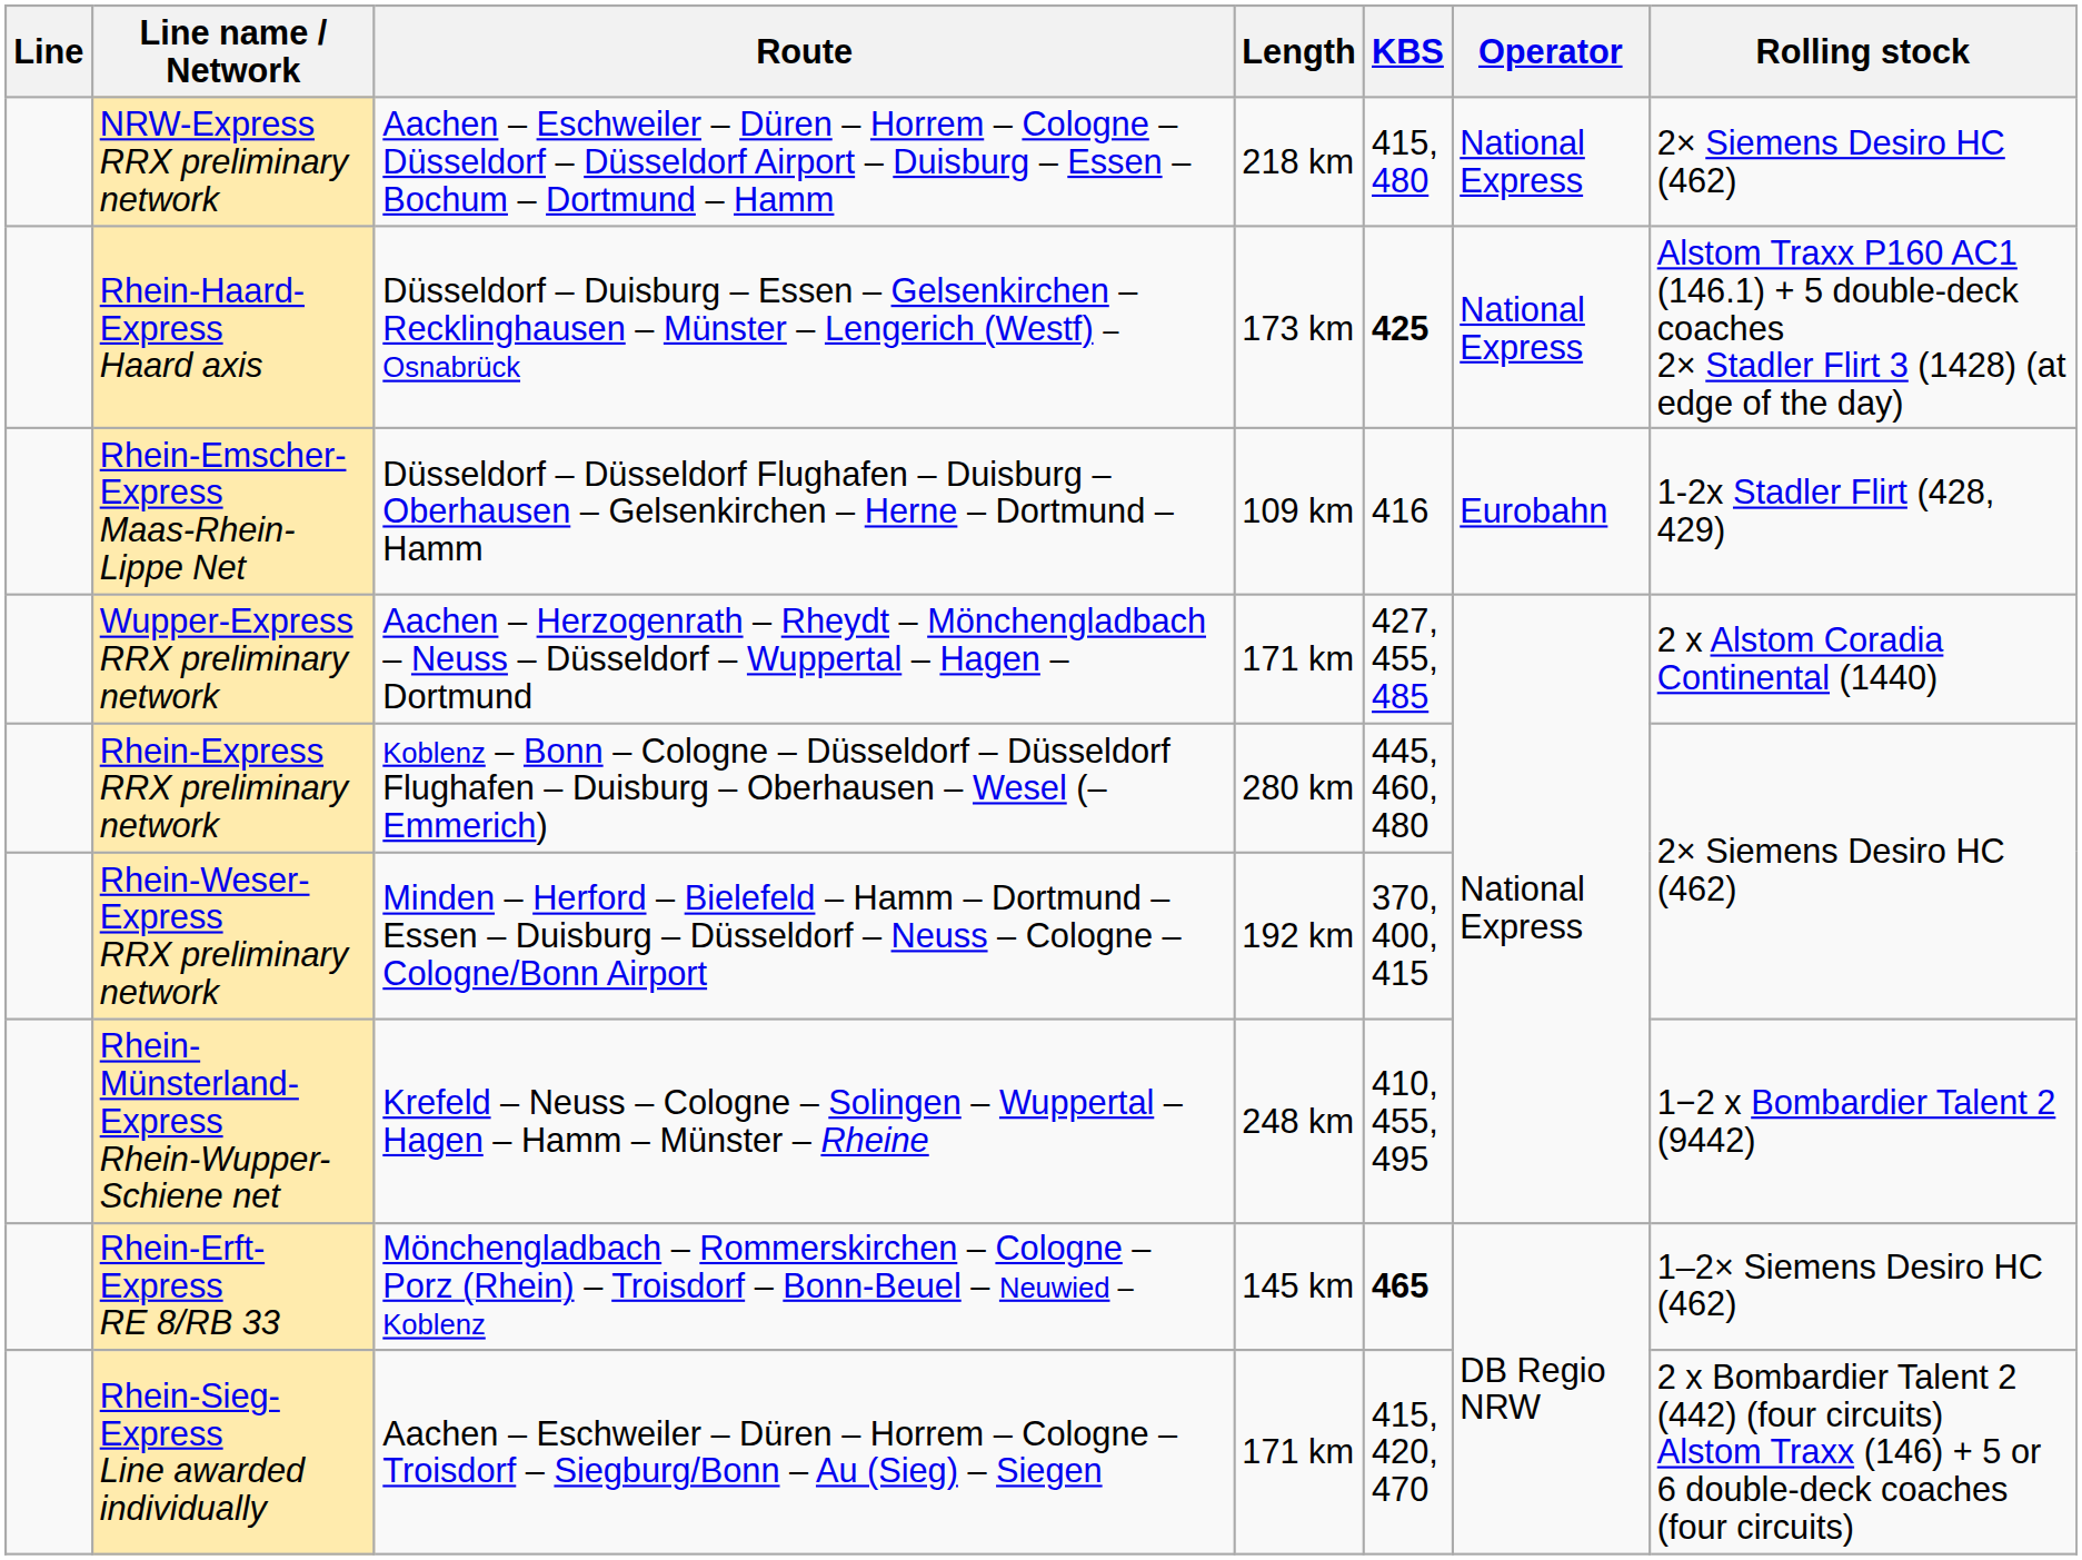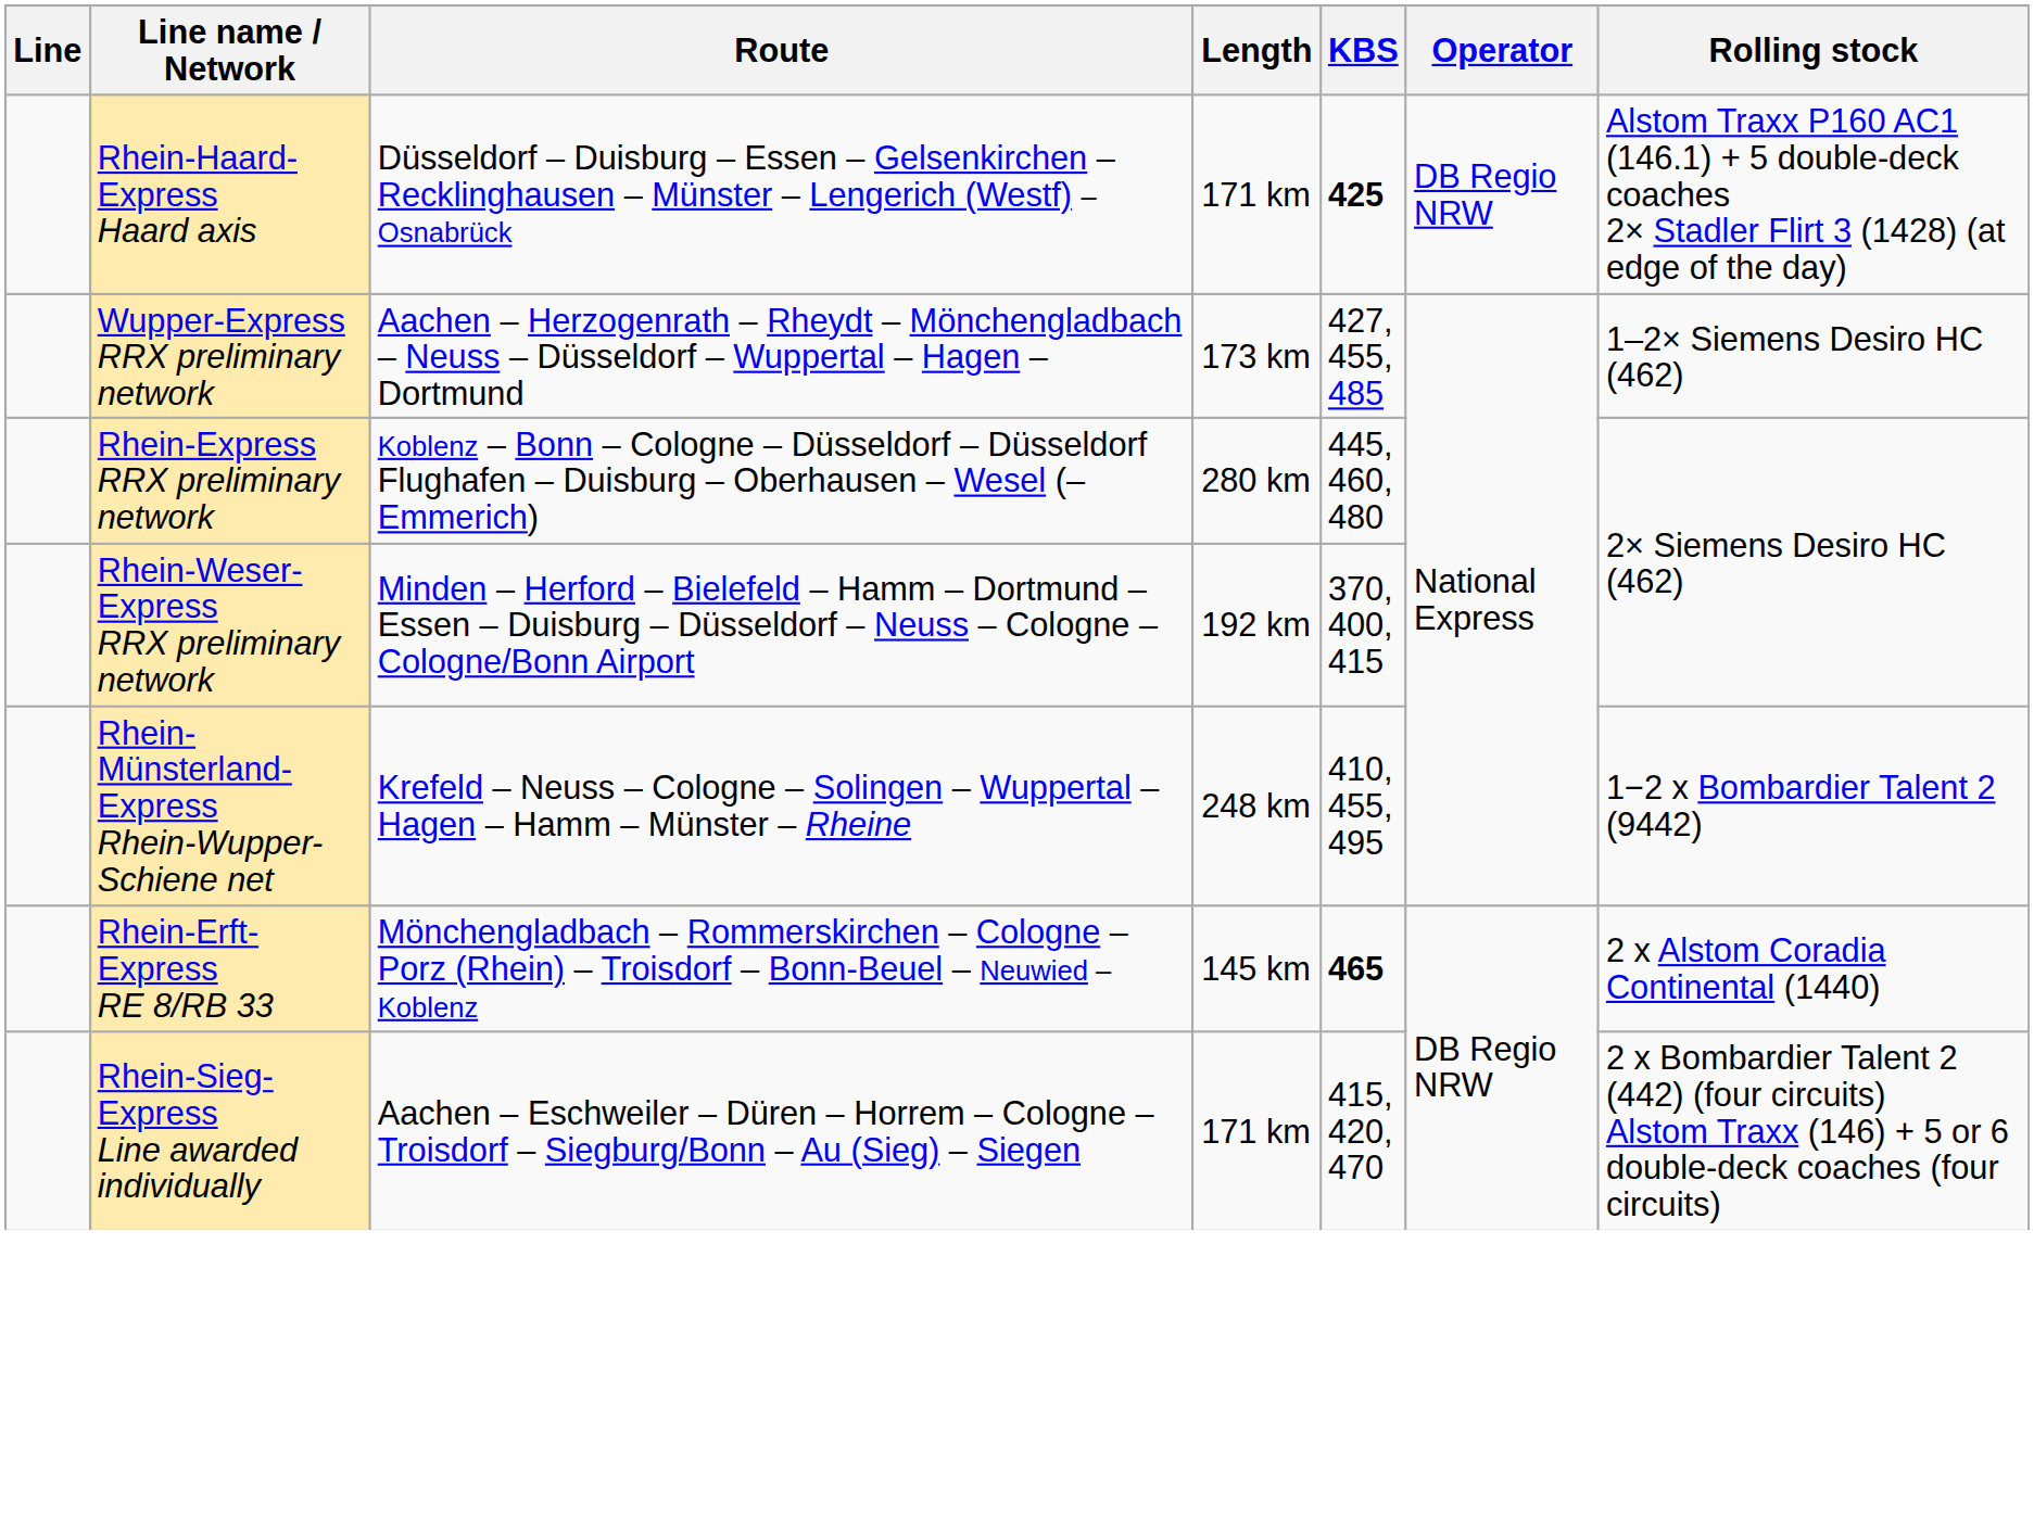 <table class="wikitable" style="font-size:91%; width:100%;">
 <tr class=>
 <th>Line</th>
 <th>Line name /<br>Network</th>
 <th>Route</th>
 <th>Length</th>
 <th width="20"><a href='#'>KBS</a></th>
 <th><a href='#'>Operator</a></th>
 <th>Rolling stock</th>
 </tr>
 <tr>
 <td style="font-size:111%;"></td>
-<td style="background-color:#FFEBAD"><a href='#'>NRW-Express</a><br> <em>RRX preliminary network</em></td>
-<td><a href='#'>Aachen</a> – <a href='#'>Eschweiler</a> – <a href='#'>Düren</a> – <a href='#'>Horrem</a> – <a href='#'>Cologne</a> – <a href='#'>Düsseldorf</a> – <a href='#'>Düsseldorf Airport</a> – <a href='#'>Duisburg</a> – <a href='#'>Essen</a> – <a href='#'>Bochum</a> – <a href='#'>Dortmund</a> – <a href='#'>Hamm</a></td>
-<td>218 km</td>
-<td>415, <a href='#'>480</a></td>
-<td><a href='#'>National Express</a></td>
-<td>2× <a href='#'>Siemens Desiro HC</a> (462)</td>
-</tr>
-<tr>
-<td style="font-size:111%;"></td>
 <td style="background-color:#FFEBAD"><a href='#'>Rhein-Haard-Express</a><br> <em>Haard axis</em></td>
 <td>Düsseldorf – Duisburg – Essen – <a href='#'>Gelsenkirchen</a> – <a href='#'>Recklinghausen</a> – <a href='#'>Münster</a> – <a href='#'>Lengerich (Westf)</a> <small>– <a href='#'>Osnabrück</a></small></td>
-<td>173 km</td>
+<td>171 km</td>
 <td><strong>425</strong></td>
-<td><a href='#'>National Express</a></td>
+<td><a href='#'>DB Regio NRW</a></td>
 <td><a href='#'>Alstom Traxx P160 AC1</a> (146.1) + 5 double-deck coaches<br>2× <a href='#'>Stadler Flirt 3</a> (1428) (at edge of the day)</td>
-</tr>
-<tr>
-<td style="font-size:111%;"></td>
-<td style="background-color:#FFEBAD"><a href='#'>Rhein-Emscher-Express</a><br> <em>Maas-Rhein-Lippe Net</em></td>
-<td>Düsseldorf – Düsseldorf Flughafen – Duisburg – <a href='#'>Oberhausen</a> – Gelsenkirchen – <a href='#'>Herne</a> – Dortmund – Hamm</td>
-<td>109 km</td>
-<td>416</td>
-<td><a href='#'>Eurobahn</a></td>
-<td>1-2x <a href='#'>Stadler Flirt</a> (428, 429)</td>
 </tr>
 <tr>
 <td style="font-size:111%;"></td>
 <td style="background-color:#FFEBAD"><a href='#'>Wupper-Express</a><br> <em>RRX preliminary network</em></td>
 <td><a href='#'>Aachen</a> – <a href='#'>Herzogenrath</a> – <a href='#'>Rheydt</a> – <a href='#'>Mönchengladbach</a> –  <a href='#'>Neuss</a> – Düsseldorf – <a href='#'>Wuppertal</a> – <a href='#'>Hagen</a> – Dortmund</td>
-<td>171 km</td>
+<td>173 km</td>
 <td>427, 455, <a href='#'>485</a></td>
 <td rowspan="4">National Express</td>
-<td>2 x <a href='#'>Alstom Coradia Continental</a> (1440)</td>
+<td>1–2× Siemens Desiro HC (462)</td>
 </tr>
 <tr>
 <td style="font-size:111%;"></td>
 <td style="background-color:#FFEBAD"><a href='#'>Rhein-Express</a><br> <em>RRX preliminary network</em></td>
 <td><small><a href='#'>Koblenz</a></small> – <a href='#'>Bonn</a> – Cologne – Düsseldorf – Düsseldorf Flughafen – Duisburg – Oberhausen – <a href='#'>Wesel</a> (– <a href='#'>Emmerich</a>)</td>
 <td>280 km</td>
 <td>445, 460, 480</td>
 <td rowspan="2">2× Siemens Desiro HC (462)</td>
 </tr>
 <tr>
 <td style="font-size:111%;"></td>
 <td style="background-color:#FFEBAD"><a href='#'>Rhein-Weser-Express</a><br> <em>RRX preliminary network</em></td>
 <td><a href='#'>Minden</a> – <a href='#'>Herford</a> – <a href='#'>Bielefeld</a> – Hamm – Dortmund – Essen – Duisburg –  Düsseldorf – <a href='#'>Neuss</a> – Cologne – <a href='#'>Cologne/Bonn Airport</a></td>
 <td>192 km</td>
 <td>370, 400, 415</td>
 </tr>
 <tr>
 <td style="font-size:111%;"></td>
 <td style="background-color:#FFEBAD"><a href='#'>Rhein-Münsterland-Express</a><br> <em>Rhein-Wupper-Schiene net</em></td>
 <td><a href='#'>Krefeld</a> – Neuss – Cologne – <a href='#'>Solingen</a> – <a href='#'>Wuppertal</a> – <a href='#'>Hagen</a> – Hamm – Münster – <em><a href='#'>Rheine</a></em></td>
 <td>248 km</td>
 <td>410, 455, 495</td>
 <td>1−2 x <a href='#'>Bombardier Talent 2</a> (9442)</td>
 </tr>
 <tr>
 <td style="font-size:111%;"></td>
 <td style="background-color:#FFEBAD"><a href='#'>Rhein-Erft-Express</a><br> <em>RE 8/RB 33</em></td>
 <td><a href='#'>Mönchengladbach</a> – <a href='#'>Rommerskirchen</a> – <a href='#'>Cologne</a> – <a href='#'>Porz (Rhein)</a> – <a href='#'>Troisdorf</a> – <a href='#'>Bonn-Beuel</a> –  <small><a href='#'>Neuwied</a> – <a href='#'>Koblenz</a></small><br></td>
 <td>145 km</td>
 <td><strong>465</strong></td>
 <td rowspan="2">DB Regio NRW</td>
-<td>1–2× Siemens Desiro HC (462)</td>
+<td>2 x <a href='#'>Alstom Coradia Continental</a> (1440)</td>
 </tr>
 <tr>
 <td style="font-size:111%;"></td>
 <td style="background-color:#FFEBAD"><a href='#'>Rhein-Sieg-Express</a><br> <em>Line awarded individually</em></td>
 <td>Aachen – Eschweiler – Düren – Horrem – Cologne – <a href='#'>Troisdorf</a> – <a href='#'>Siegburg/Bonn</a> – <a href='#'>Au (Sieg)</a> – <a href='#'>Siegen</a></td>
 <td>171 km</td>
 <td>415, 420, 470</td>
 <td>2 x Bombardier Talent 2 (442) (four circuits)<br><a href='#'>Alstom Traxx</a> (146) + 5 or 6 double-deck coaches (four circuits)</td>
 </tr>
 </table>
